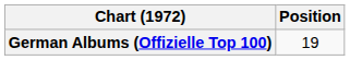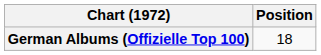 <table class="wikitable plainrowheaders" style="text-align:center">
 <tr>
 <th scope="col">Chart (1972)</th>
 <th scope="col">Position</th>
 </tr>
 <tr>
 <th scope="row">German Albums (<a href='#'>Offizielle Top 100</a>)</th>
-<td>19</td>
+<td>18</td>
 </tr>
 </table>
